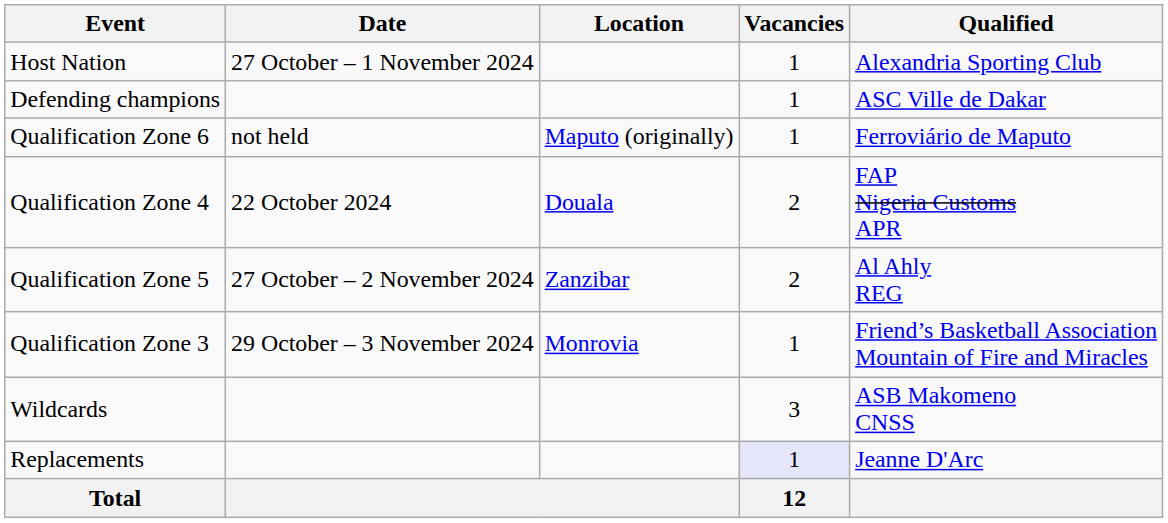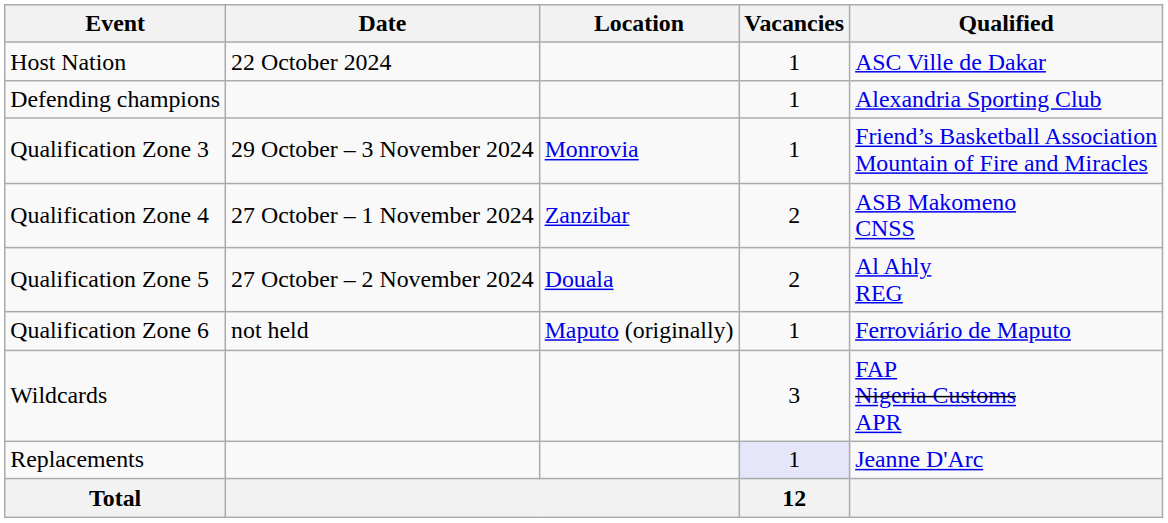 <table class="wikitable">
 <tr>
 <th>Event</th>
 <th>Date</th>
 <th>Location</th>
 <th>Vacancies</th>
 <th>Qualified</th>
 </tr>
 <tr>
 <td>Host Nation</td>
-<td>27 October – 1 November 2024</td>
+<td>22 October 2024</td>
 <td></td>
 <td align=center>1</td>
-<td> <a href='#'>Alexandria Sporting Club</a></td>
+<td> <a href='#'>ASC Ville de Dakar</a></td>
 </tr>
 <tr>
 <td>Defending champions</td>
 <td></td>
 <td></td>
 <td align=center>1</td>
-<td> <a href='#'>ASC Ville de Dakar</a></td>
+<td> <a href='#'>Alexandria Sporting Club</a></td>
+</tr>
+<tr>
+<td>Qualification Zone 3</td>
+<td>29 October – 3 November 2024</td>
+<td> <a href='#'>Monrovia</a></td>
+<td align=center>1</td>
+<td> <a href='#'>Friend’s Basketball Association</a><br> <a href='#'>Mountain of Fire and Miracles</a></td>
+</tr>
+<tr>
+<td>Qualification Zone 4</td>
+<td>27 October – 1 November 2024</td>
+<td> <a href='#'>Zanzibar</a></td>
+<td align=center>2</td>
+<td> <a href='#'>ASB Makomeno</a><br> <a href='#'>CNSS</a></td>
+</tr>
+<tr>
+<td>Qualification Zone 5</td>
+<td>27 October – 2 November 2024</td>
+<td> <a href='#'>Douala</a></td>
+<td align=center>2</td>
+<td> <a href='#'>Al Ahly</a><br> <a href='#'>REG</a></td>
 </tr>
 <tr>
 <td>Qualification Zone 6</td>
 <td>not held</td>
 <td> <a href='#'>Maputo</a> (originally)</td>
 <td align=center>1</td>
 <td> <a href='#'>Ferroviário de Maputo</a></td>
 </tr>
 <tr>
-<td>Qualification Zone 4</td>
-<td>22 October 2024</td>
-<td> <a href='#'>Douala</a></td>
-<td align=center>2</td>
-<td> <a href='#'>FAP</a><br><s> <a href='#'>Nigeria Customs</a></s><br> <a href='#'>APR</a></td>
-</tr>
-<tr>
-<td>Qualification Zone 5</td>
-<td>27 October – 2 November 2024</td>
-<td> <a href='#'>Zanzibar</a></td>
-<td align=center>2</td>
-<td> <a href='#'>Al Ahly</a><br> <a href='#'>REG</a></td>
-</tr>
-<tr>
-<td>Qualification Zone 3</td>
-<td>29 October – 3 November 2024</td>
-<td> <a href='#'>Monrovia</a></td>
-<td align=center>1</td>
-<td> <a href='#'>Friend’s Basketball Association</a><br> <a href='#'>Mountain of Fire and Miracles</a></td>
-</tr>
-<tr>
 <td>Wildcards</td>
 <td></td>
 <td></td>
 <td align=center>3</td>
-<td> <a href='#'>ASB Makomeno</a><br> <a href='#'>CNSS</a></td>
+<td> <a href='#'>FAP</a><br><s> <a href='#'>Nigeria Customs</a></s><br> <a href='#'>APR</a></td>
 </tr>
 <tr>
 <td>Replacements</td>
 <td></td>
 <td></td>
 <td align=center style="background: lavender;">1</td>
 <td> <a href='#'>Jeanne D'Arc</a></td>
 </tr>
 <tr>
 <th>Total</th>
 <th colspan="2"></th>
 <th>12</th>
 <th></th>
 </tr>
 </table>
